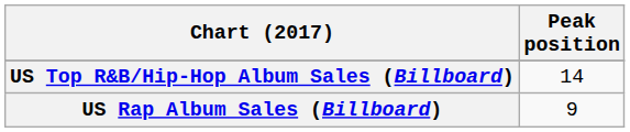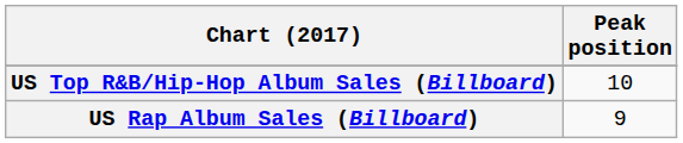 <table class="wikitable sortable plainrowheaders" style="text-align:center">
 <tr>
 <th scope="col">Chart (2017)</th>
 <th scope="col">Peak<br>position</th>
 </tr>
 <tr>
 </tr>
 <tr>
 <th scope="row">US <a href='#'>Top R&B/Hip-Hop Album Sales</a> (<a href='#'><em>Billboard</em></a>)</th>
-<td>14</td>
+<td>10</td>
 </tr>
 <tr>
 <th scope="row">US <a href='#'>Rap Album Sales</a> (<a href='#'><em>Billboard</em></a>)</th>
 <td>9</td>
 </tr>
 </table>
